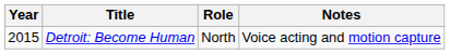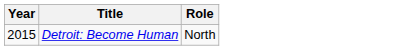 <table class="wikitable sortable">
 <tr>
 <th>Year</th>
 <th>Title</th>
 <th>Role</th>
-<th class="unsortable">Notes</th>
 </tr>
 <tr>
 <td>2015</td>
 <td><em><a href='#'>Detroit: Become Human</a></em></td>
 <td>North</td>
-<td>Voice acting and <a href='#'>motion capture</a></td>
 </tr>
 </table>
